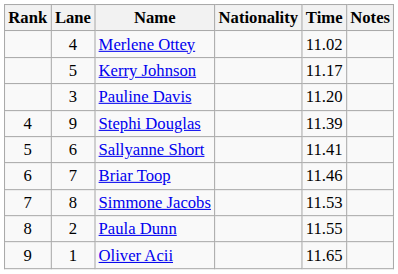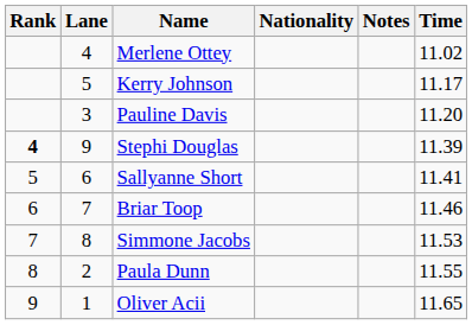 <table class="wikitable sortable" style=" text-align:center">
 <tr>
 <th>Rank</th>
 <th>Lane</th>
 <th>Name</th>
 <th>Nationality</th>
+<th>Notes</th>
 <th>Time</th>
-<th>Notes</th>
 </tr>
 <tr>
 <td></td>
 <td>4</td>
 <td align=left><a href='#'>Merlene Ottey</a></td>
 <td align=left></td>
+<td></td>
 <td>11.02</td>
-<td></td>
 </tr>
 <tr>
 <td></td>
 <td>5</td>
 <td align=left><a href='#'>Kerry Johnson</a></td>
 <td align=left></td>
+<td></td>
 <td>11.17</td>
-<td></td>
 </tr>
 <tr>
 <td></td>
 <td>3</td>
 <td align=left><a href='#'>Pauline Davis</a></td>
 <td align=left></td>
+<td></td>
 <td>11.20</td>
-<td></td>
 </tr>
 <tr>
-<td>4</td>
+<td><strong>4</strong></td>
 <td>9</td>
 <td align=left><a href='#'>Stephi Douglas</a></td>
 <td align=left></td>
+<td></td>
 <td>11.39</td>
-<td></td>
 </tr>
 <tr>
 <td>5</td>
 <td>6</td>
 <td align=left><a href='#'>Sallyanne Short</a></td>
 <td align=left></td>
+<td></td>
 <td>11.41</td>
-<td></td>
 </tr>
 <tr>
 <td>6</td>
 <td>7</td>
 <td align=left><a href='#'>Briar Toop</a></td>
 <td align=left></td>
+<td></td>
 <td>11.46</td>
-<td></td>
 </tr>
 <tr>
 <td>7</td>
 <td>8</td>
 <td align=left><a href='#'>Simmone Jacobs</a></td>
 <td align=left></td>
+<td></td>
 <td>11.53</td>
-<td></td>
 </tr>
 <tr>
 <td>8</td>
 <td>2</td>
 <td align=left><a href='#'>Paula Dunn</a></td>
 <td align=left></td>
+<td></td>
 <td>11.55</td>
-<td></td>
 </tr>
 <tr>
 <td>9</td>
 <td>1</td>
 <td align=left><a href='#'>Oliver Acii</a></td>
 <td align=left></td>
+<td></td>
 <td>11.65</td>
-<td></td>
 </tr>
 </table>
